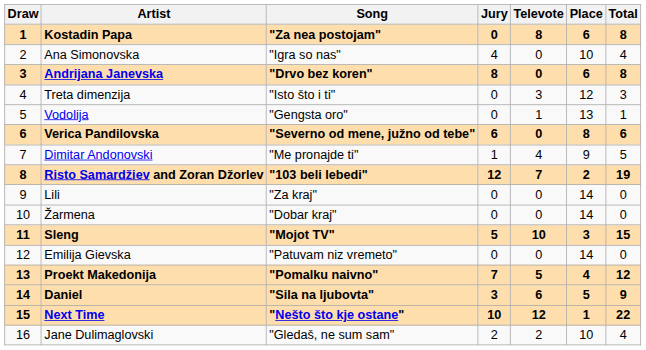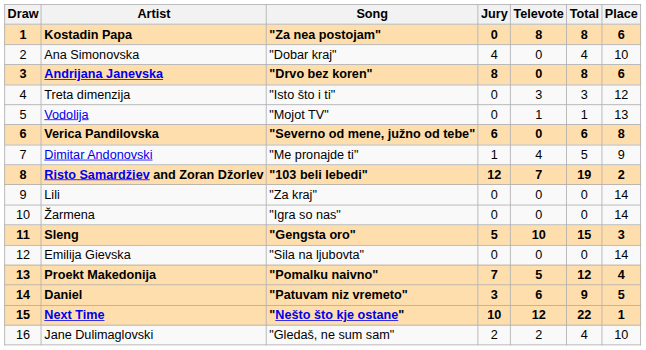 <table class="sortable wikitable" style="margin: 1em auto 1em auto; text-align:center">
 <tr>
 <th>Draw</th>
 <th>Artist</th>
 <th>Song</th>
 <th>Jury</th>
 <th>Televote</th>
+<th>Total</th>
 <th>Place</th>
-<th>Total</th>
 </tr>
 <tr style="font-weight:bold; background:navajowhite;">
 <td>1</td>
 <td align="left">Kostadin Papa</td>
 <td align="left">"Za nea postojam"</td>
 <td>0</td>
 <td>8</td>
+<td>8</td>
 <td>6</td>
-<td>8</td>
 </tr>
 <tr>
 <td>2</td>
 <td align="left">Ana Simonovska</td>
-<td align="left">"Igra so nas"</td>
+<td align="left">"Dobar kraj"</td>
 <td>4</td>
 <td>0</td>
+<td>4</td>
 <td>10</td>
-<td>4</td>
 </tr>
 <tr style="font-weight:bold; background:navajowhite;">
 <td>3</td>
 <td align="left"><a href='#'>Andrijana Janevska</a></td>
 <td align="left">"Drvo bez koren"</td>
 <td>8</td>
 <td>0</td>
+<td>8</td>
 <td>6</td>
-<td>8</td>
 </tr>
 <tr>
 <td>4</td>
 <td align="left">Treta dimenzija</td>
 <td align="left">"Isto što i ti"</td>
 <td>0</td>
 <td>3</td>
+<td>3</td>
 <td>12</td>
-<td>3</td>
 </tr>
 <tr>
 <td>5</td>
 <td align="left"><a href='#'>Vodolija</a></td>
-<td align="left">"Gengsta oro"</td>
+<td align="left">"Mojot TV"</td>
 <td>0</td>
 <td>1</td>
+<td>1</td>
 <td>13</td>
-<td>1</td>
 </tr>
 <tr style="font-weight:bold; background:navajowhite;">
 <td>6</td>
 <td align="left">Verica Pandilovska</td>
 <td align="left">"Severno od mene, južno od tebe"</td>
 <td>6</td>
 <td>0</td>
+<td>6</td>
 <td>8</td>
-<td>6</td>
 </tr>
 <tr>
 <td>7</td>
 <td align="left"><a href='#'>Dimitar Andonovski</a></td>
 <td align="left">"Me pronajde ti"</td>
 <td>1</td>
 <td>4</td>
+<td>5</td>
 <td>9</td>
-<td>5</td>
 </tr>
 <tr style="font-weight:bold; background:navajowhite;">
 <td>8</td>
 <td align="left"><a href='#'>Risto Samardžiev</a> and Zoran Džorlev</td>
 <td align="left">"103 beli lebedi"</td>
 <td>12</td>
 <td>7</td>
+<td>19</td>
 <td>2</td>
-<td>19</td>
 </tr>
 <tr>
 <td>9</td>
 <td align="left">Lili</td>
 <td align="left">"Za kraj"</td>
 <td>0</td>
 <td>0</td>
+<td>0</td>
 <td>14</td>
-<td>0</td>
 </tr>
 <tr>
 <td>10</td>
 <td align="left">Žarmena</td>
-<td align="left">"Dobar kraj"</td>
+<td align="left">"Igra so nas"</td>
+<td>0</td>
 <td>0</td>
 <td>0</td>
 <td>14</td>
-<td>0</td>
 </tr>
 <tr style="font-weight:bold; background:navajowhite;">
 <td>11</td>
 <td align="left">Sleng</td>
-<td align="left">"Mojot TV"</td>
+<td align="left">"Gengsta oro"</td>
 <td>5</td>
 <td>10</td>
+<td>15</td>
 <td>3</td>
-<td>15</td>
 </tr>
 <tr>
 <td>12</td>
 <td align="left">Emilija Gievska</td>
-<td align="left">"Patuvam niz vremeto"</td>
+<td align="left">"Sila na ljubovta"</td>
+<td>0</td>
 <td>0</td>
 <td>0</td>
 <td>14</td>
-<td>0</td>
 </tr>
 <tr style="font-weight:bold; background:navajowhite;">
 <td>13</td>
 <td align="left">Proekt Makedonija</td>
 <td align="left">"Pomalku naivno"</td>
 <td>7</td>
 <td>5</td>
+<td>12</td>
 <td>4</td>
-<td>12</td>
 </tr>
 <tr style="font-weight:bold; background:navajowhite;">
 <td>14</td>
 <td align="left">Daniel</td>
-<td align="left">"Sila na ljubovta"</td>
+<td align="left">"Patuvam niz vremeto"</td>
 <td>3</td>
 <td>6</td>
+<td>9</td>
 <td>5</td>
-<td>9</td>
 </tr>
 <tr style="font-weight:bold; background:navajowhite;">
 <td>15</td>
 <td align="left"><a href='#'>Next Time</a></td>
 <td align="left">"<a href='#'>Nešto što kje ostane</a>"</td>
 <td>10</td>
 <td>12</td>
+<td>22</td>
 <td>1</td>
-<td>22</td>
 </tr>
 <tr>
 <td>16</td>
 <td align="left">Jane Dulimaglovski</td>
 <td align="left">"Gledaš, ne sum sam"</td>
 <td>2</td>
 <td>2</td>
+<td>4</td>
 <td>10</td>
-<td>4</td>
 </tr>
 </table>
